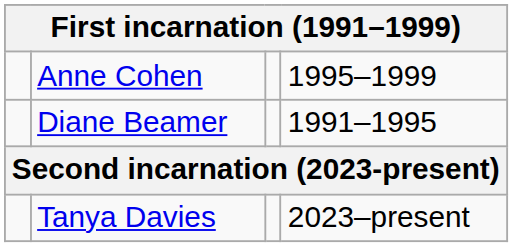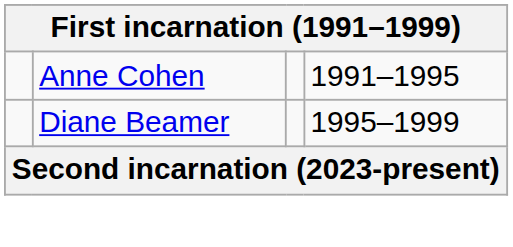 <table class="wikitable">
 <tr>
 <th colspan="4">First incarnation (1991–1999)</th>
 </tr>
 <tr>
 <td> </td>
 <td><a href='#'>Anne Cohen</a></td>
 <td></td>
-<td>1995–1999</td>
+<td>1991–1995</td>
 </tr>
 <tr>
 <td> </td>
 <td><a href='#'>Diane Beamer</a></td>
 <td></td>
-<td>1991–1995</td>
+<td>1995–1999</td>
 </tr>
 <tr>
 <th colspan="4">Second incarnation (2023-present)</th>
 </tr>
-<tr>
-<td> </td>
-<td><a href='#'>Tanya Davies</a></td>
-<td></td>
-<td>2023–present</td>
-</tr>
 </table>
